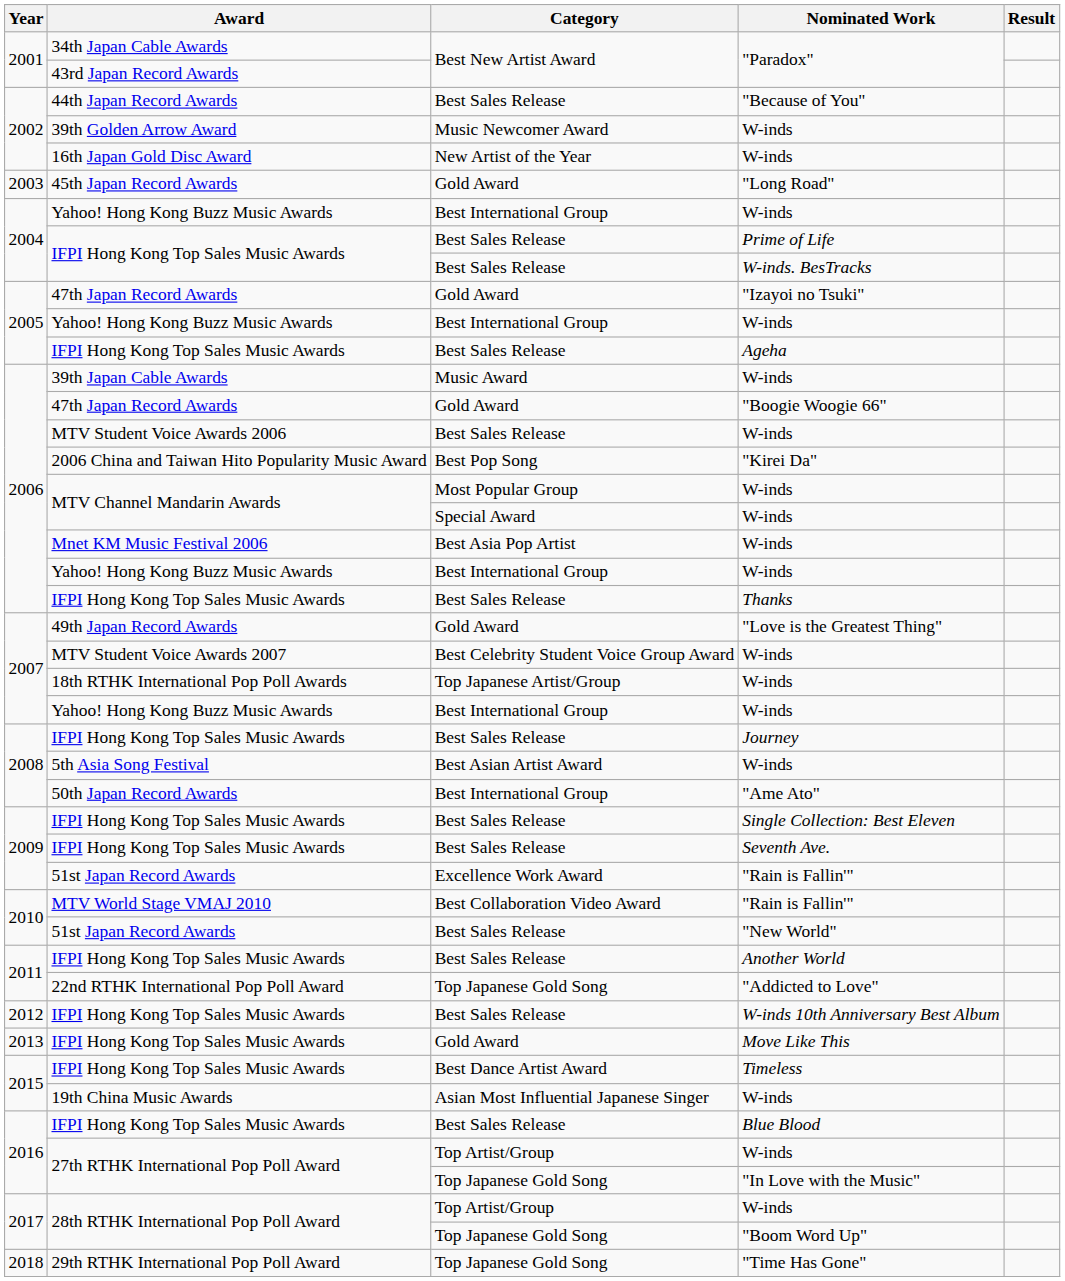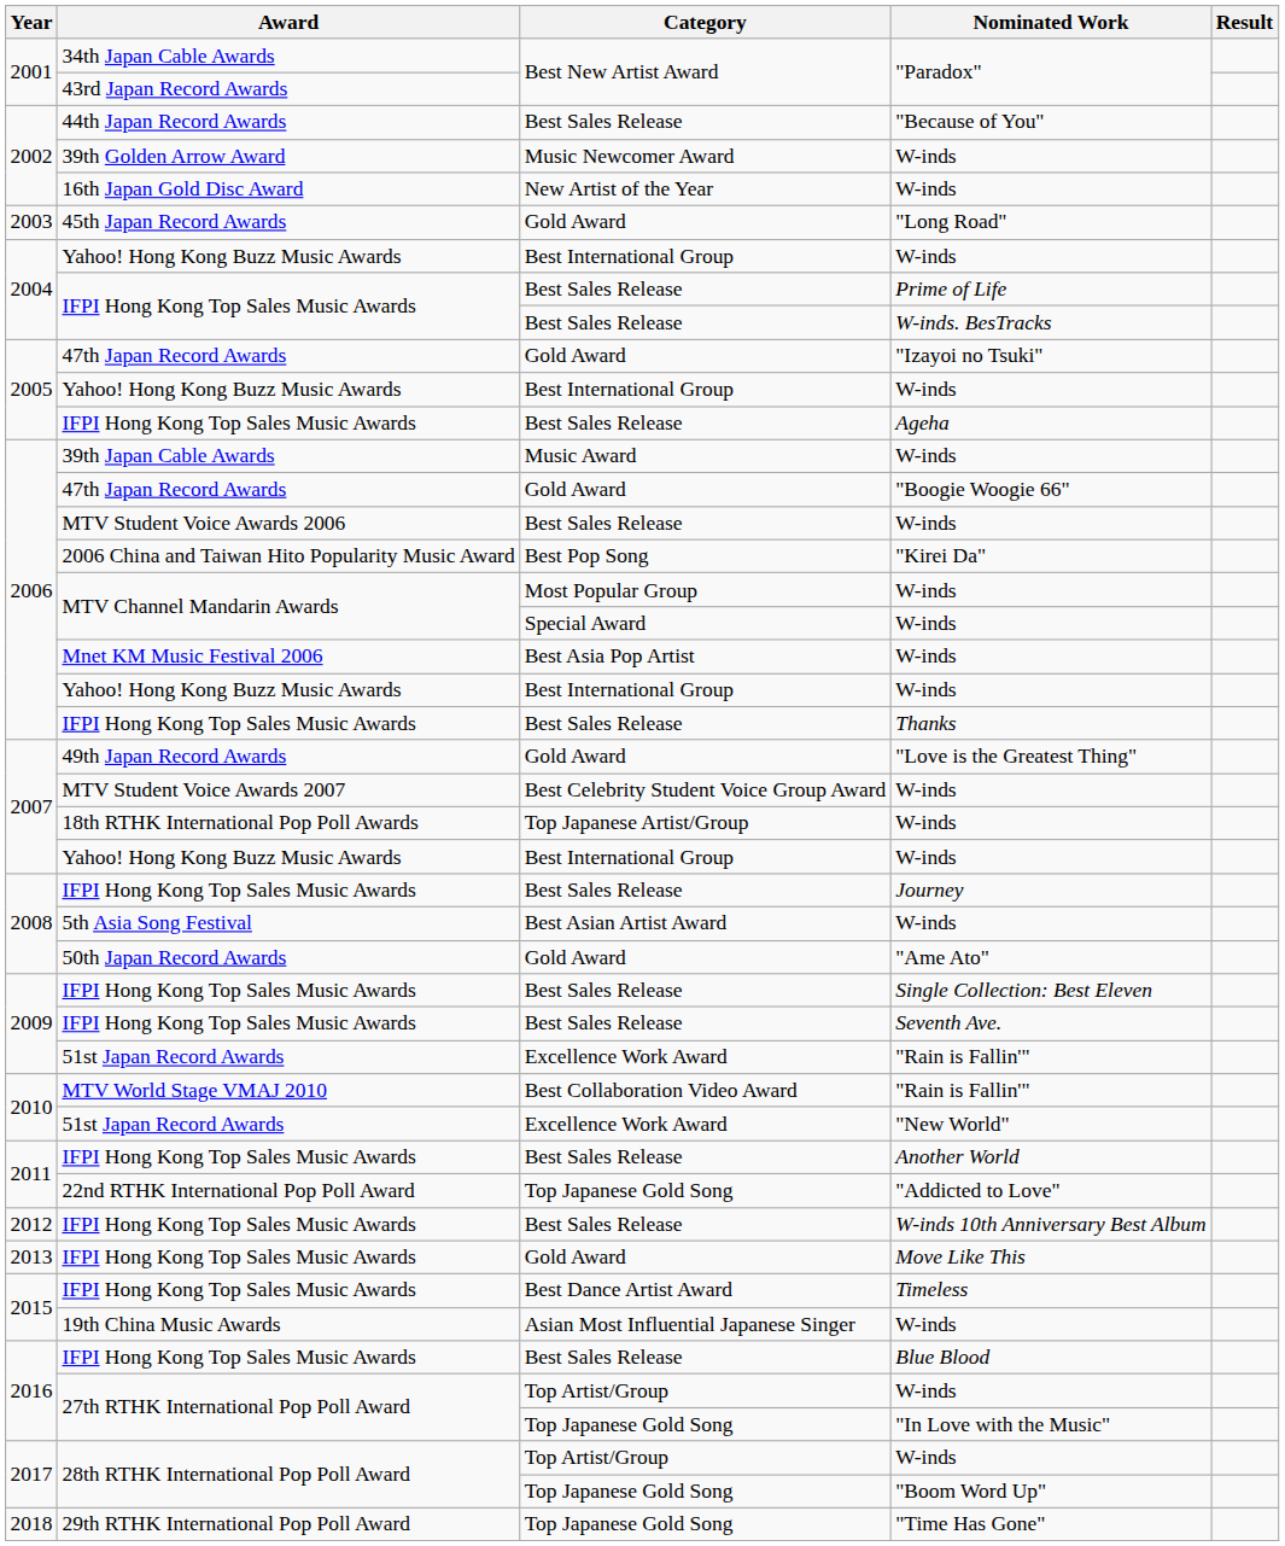 <table class="wikitable sortable">
 <tr>
 <th>Year</th>
 <th>Award</th>
 <th>Category</th>
 <th>Nominated Work</th>
 <th>Result</th>
 </tr>
 <tr>
 <td rowspan="2">2001</td>
 <td>34th <a href='#'>Japan Cable Awards</a></td>
 <td rowspan="2">Best New Artist Award</td>
 <td rowspan="2">"Paradox"</td>
 <td></td>
 </tr>
 <tr>
 <td>43rd <a href='#'>Japan Record Awards</a></td>
 <td></td>
 </tr>
 <tr>
 <td rowspan="3">2002</td>
 <td>44th <a href='#'>Japan Record Awards</a></td>
 <td>Best Sales Release<br></td>
 <td>"Because of You"</td>
 <td></td>
 </tr>
 <tr>
 <td>39th <a href='#'>Golden Arrow Award</a></td>
 <td>Music Newcomer Award</td>
 <td>W-inds</td>
 <td></td>
 </tr>
 <tr>
 <td>16th <a href='#'>Japan Gold Disc Award</a></td>
 <td>New Artist of the Year</td>
 <td>W-inds</td>
 <td></td>
 </tr>
 <tr>
 <td>2003</td>
 <td>45th <a href='#'>Japan Record Awards</a></td>
 <td>Gold Award</td>
 <td>"Long Road"</td>
 <td></td>
 </tr>
 <tr>
 <td rowspan="3">2004</td>
 <td>Yahoo! Hong Kong Buzz Music Awards</td>
 <td>Best International Group</td>
 <td>W-inds</td>
 <td></td>
 </tr>
 <tr>
 <td rowspan="2"><a href='#'>IFPI</a> Hong Kong Top Sales Music Awards</td>
 <td>Best Sales Release<br></td>
 <td><em>Prime of Life</em></td>
 <td></td>
 </tr>
 <tr>
 <td>Best Sales Release<br></td>
 <td><em>W-inds. BesTracks</em></td>
 <td></td>
 </tr>
 <tr>
 <td rowspan="3">2005</td>
 <td>47th <a href='#'>Japan Record Awards</a></td>
 <td>Gold Award</td>
 <td>"Izayoi no Tsuki"</td>
 <td></td>
 </tr>
 <tr>
 <td>Yahoo! Hong Kong Buzz Music Awards</td>
 <td>Best International Group</td>
 <td>W-inds</td>
 <td></td>
 </tr>
 <tr>
 <td><a href='#'>IFPI</a> Hong Kong Top Sales Music Awards</td>
 <td>Best Sales Release<br></td>
 <td><em>Ageha</em></td>
 <td></td>
 </tr>
 <tr>
 <td rowspan="9">2006</td>
 <td>39th <a href='#'>Japan Cable Awards</a></td>
 <td>Music Award</td>
 <td>W-inds</td>
 <td></td>
 </tr>
 <tr>
 <td>47th <a href='#'>Japan Record Awards</a></td>
 <td>Gold Award</td>
 <td>"Boogie Woogie 66"</td>
 <td></td>
 </tr>
 <tr>
 <td>MTV Student Voice Awards 2006</td>
 <td>Best Sales Release<br></td>
 <td>W-inds</td>
 <td></td>
 </tr>
 <tr>
 <td>2006 China and Taiwan Hito Popularity Music Award</td>
 <td>Best Pop Song</td>
 <td>"Kirei Da"</td>
 <td></td>
 </tr>
 <tr>
 <td rowspan="2">MTV Channel Mandarin Awards</td>
 <td>Most Popular Group<br></td>
 <td>W-inds</td>
 <td></td>
 </tr>
 <tr>
 <td>Special Award<br></td>
 <td>W-inds</td>
 <td></td>
 </tr>
 <tr>
 <td><a href='#'>Mnet KM Music Festival 2006</a></td>
 <td>Best Asia Pop Artist</td>
 <td>W-inds</td>
 <td></td>
 </tr>
 <tr>
 <td>Yahoo! Hong Kong Buzz Music Awards</td>
 <td>Best International Group</td>
 <td>W-inds</td>
 <td></td>
 </tr>
 <tr>
 <td><a href='#'>IFPI</a> Hong Kong Top Sales Music Awards</td>
 <td>Best Sales Release<br></td>
 <td><em>Thanks</em></td>
 <td></td>
 </tr>
 <tr>
 <td rowspan="4">2007</td>
 <td>49th <a href='#'>Japan Record Awards</a></td>
 <td>Gold Award</td>
 <td>"Love is the Greatest Thing"</td>
 <td></td>
 </tr>
 <tr>
 <td>MTV Student Voice Awards 2007</td>
 <td>Best Celebrity Student Voice Group Award</td>
 <td>W-inds</td>
 <td></td>
 </tr>
 <tr>
 <td>18th RTHK International Pop Poll Awards</td>
 <td>Top Japanese Artist/Group</td>
 <td>W-inds</td>
 <td></td>
 </tr>
 <tr>
 <td>Yahoo! Hong Kong Buzz Music Awards</td>
 <td>Best International Group</td>
 <td>W-inds</td>
 <td></td>
 </tr>
 <tr>
 <td rowspan="3">2008</td>
 <td><a href='#'>IFPI</a> Hong Kong Top Sales Music Awards</td>
 <td>Best Sales Release<br></td>
 <td><em>Journey</em></td>
 <td></td>
 </tr>
 <tr>
 <td>5th <a href='#'>Asia Song Festival</a></td>
 <td>Best Asian Artist Award<br></td>
 <td>W-inds</td>
 <td></td>
 </tr>
 <tr>
 <td>50th <a href='#'>Japan Record Awards</a></td>
-<td>Best International Group</td>
+<td>Gold Award</td>
 <td>"Ame Ato"</td>
 <td></td>
 </tr>
 <tr>
 <td rowspan="3">2009</td>
 <td><a href='#'>IFPI</a> Hong Kong Top Sales Music Awards</td>
 <td>Best Sales Release<br></td>
 <td><em>Single Collection: Best Eleven</em></td>
 <td></td>
 </tr>
 <tr>
 <td><a href='#'>IFPI</a> Hong Kong Top Sales Music Awards</td>
 <td>Best Sales Release<br></td>
 <td><em>Seventh Ave.</em></td>
 <td></td>
 </tr>
 <tr>
 <td>51st <a href='#'>Japan Record Awards</a></td>
 <td>Excellence Work Award</td>
 <td>"Rain is Fallin'"<br></td>
 <td></td>
 </tr>
 <tr>
 <td rowspan="2">2010</td>
 <td><a href='#'>MTV World Stage VMAJ 2010</a></td>
 <td>Best Collaboration Video Award</td>
 <td>"Rain is Fallin'"</td>
 <td></td>
 </tr>
 <tr>
 <td>51st <a href='#'>Japan Record Awards</a></td>
-<td>Best Sales Release<br></td>
+<td>Excellence Work Award</td>
 <td>"New World"</td>
 <td></td>
 </tr>
 <tr>
 <td rowspan="2">2011</td>
 <td><a href='#'>IFPI</a> Hong Kong Top Sales Music Awards</td>
 <td>Best Sales Release<br></td>
 <td><em>Another World</em></td>
 <td></td>
 </tr>
 <tr>
 <td>22nd RTHK International Pop Poll Award</td>
 <td>Top Japanese Gold Song</td>
 <td>"Addicted to Love"</td>
 <td></td>
 </tr>
 <tr>
 <td>2012</td>
 <td><a href='#'>IFPI</a> Hong Kong Top Sales Music Awards</td>
 <td>Best Sales Release<br></td>
 <td><em>W-inds 10th Anniversary Best Album</em></td>
 <td></td>
 </tr>
 <tr>
 <td>2013</td>
 <td><a href='#'>IFPI</a> Hong Kong Top Sales Music Awards</td>
 <td>Gold Award</td>
 <td><em>Move Like This</em></td>
 <td></td>
 </tr>
 <tr>
 <td rowspan="2">2015</td>
 <td><a href='#'>IFPI</a> Hong Kong Top Sales Music Awards</td>
 <td>Best Dance Artist Award</td>
 <td><em>Timeless</em></td>
 <td></td>
 </tr>
 <tr>
 <td>19th China Music Awards</td>
 <td>Asian Most Influential Japanese Singer</td>
 <td>W-inds</td>
 <td></td>
 </tr>
 <tr>
 <td rowspan="3">2016</td>
 <td><a href='#'>IFPI</a> Hong Kong Top Sales Music Awards</td>
 <td>Best Sales Release<br></td>
 <td><em>Blue Blood</em></td>
 <td></td>
 </tr>
 <tr>
 <td rowspan="2">27th RTHK International Pop Poll Award</td>
 <td>Top Artist/Group<br></td>
 <td>W-inds</td>
 <td></td>
 </tr>
 <tr>
 <td>Top Japanese Gold Song</td>
 <td>"In Love with the Music"</td>
 <td></td>
 </tr>
 <tr>
 <td rowspan="2">2017</td>
 <td rowspan="2">28th RTHK International Pop Poll Award</td>
 <td>Top Artist/Group<br></td>
 <td>W-inds</td>
 <td></td>
 </tr>
 <tr>
 <td>Top Japanese Gold Song</td>
 <td>"Boom Word Up"</td>
 <td></td>
 </tr>
 <tr>
 <td>2018</td>
 <td>29th RTHK International Pop Poll Award</td>
 <td>Top Japanese Gold Song</td>
 <td>"Time Has Gone"</td>
 <td></td>
 </tr>
 <tr>
 </tr>
 </table>
